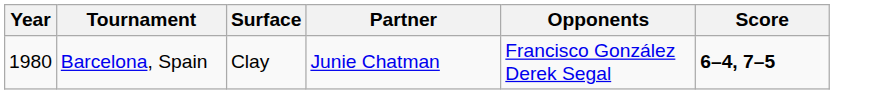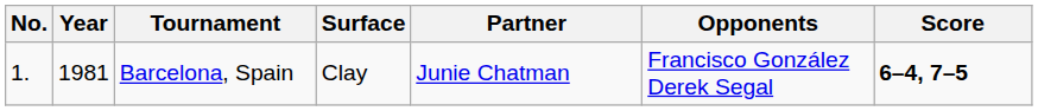 <table class="sortable wikitable" style=font-size:97%>
 <tr>
+<th width=20>No.</th>
 <th width=30>Year</th>
 <th width=130>Tournament</th>
 <th width=50>Surface</th>
 <th width=150>Partner</th>
 <th width=150>Opponents</th>
 <th style="width:100px" class="unsortable">Score</th>
 </tr>
 <tr>
-<td>1980</td>
+<td>1.</td>
+<td>1981</td>
 <td><a href='#'>Barcelona</a>, Spain</td>
 <td>Clay</td>
 <td> <a href='#'>Junie Chatman</a></td>
 <td> <a href='#'>Francisco González</a><br> <a href='#'>Derek Segal</a></td>
 <td><strong>6–4, 7–5</strong></td>
 </tr>
 </table>
